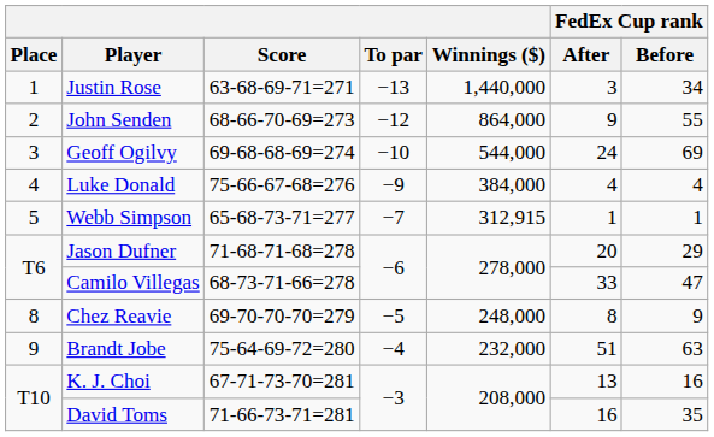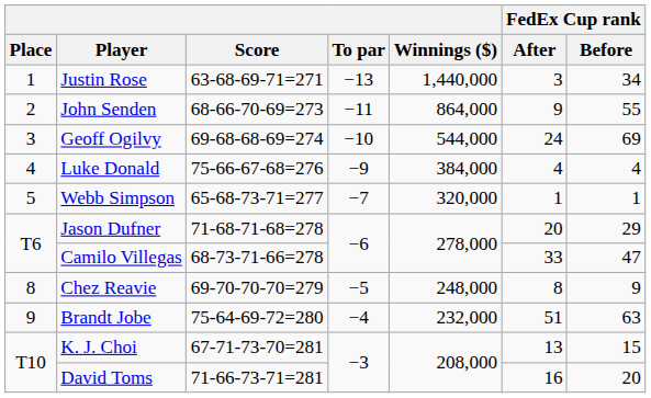 <table class=wikitable>
 <tr>
 <th colspan=5></th>
 <th colspan=2>FedEx Cup rank</th>
 </tr>
 <tr>
 <th>Place</th>
 <th>Player</th>
 <th>Score</th>
 <th>To par</th>
 <th>Winnings ($)</th>
 <th>After</th>
 <th>Before</th>
 </tr>
 <tr>
 <td align=center>1</td>
 <td> <a href='#'>Justin Rose</a></td>
 <td>63-68-69-71=271</td>
 <td align=center>−13</td>
 <td align=right>1,440,000</td>
 <td align=right>3</td>
 <td align=right>34</td>
 </tr>
 <tr>
 <td align=center>2</td>
 <td> <a href='#'>John Senden</a></td>
 <td>68-66-70-69=273</td>
-<td align=center>−12</td>
+<td align=center>−11</td>
 <td align=right>864,000</td>
 <td align=right>9</td>
 <td align=right>55</td>
 </tr>
 <tr>
 <td align=center>3</td>
 <td> <a href='#'>Geoff Ogilvy</a></td>
 <td>69-68-68-69=274</td>
 <td align=center>−10</td>
 <td align=right>544,000</td>
 <td align=right>24</td>
 <td align=right>69</td>
 </tr>
 <tr>
 <td align=center>4</td>
 <td> <a href='#'>Luke Donald</a></td>
 <td>75-66-67-68=276</td>
 <td align=center>−9</td>
 <td align=right>384,000</td>
 <td align=right>4</td>
 <td align=right>4</td>
 </tr>
 <tr>
 <td align=center>5</td>
 <td> <a href='#'>Webb Simpson</a></td>
 <td>65-68-73-71=277</td>
 <td align=center>−7</td>
-<td align=right>312,915</td>
+<td align=right>320,000</td>
 <td align=right>1</td>
 <td align=right>1</td>
 </tr>
 <tr>
 <td align=center rowspan=2>T6</td>
 <td> <a href='#'>Jason Dufner</a></td>
 <td>71-68-71-68=278</td>
 <td align=center rowspan=2>−6</td>
 <td align=right rowspan=2>278,000</td>
 <td align=right>20</td>
 <td align=right>29</td>
 </tr>
 <tr>
 <td> <a href='#'>Camilo Villegas</a></td>
 <td>68-73-71-66=278</td>
 <td align=right>33</td>
 <td align=right>47</td>
 </tr>
 <tr>
 <td align=center>8</td>
 <td> <a href='#'>Chez Reavie</a></td>
 <td>69-70-70-70=279</td>
 <td align=center>−5</td>
 <td align=right>248,000</td>
 <td align=right>8</td>
 <td align=right>9</td>
 </tr>
 <tr>
 <td align=center>9</td>
 <td> <a href='#'>Brandt Jobe</a></td>
 <td>75-64-69-72=280</td>
 <td align=center>−4</td>
 <td align=right>232,000</td>
 <td align=right>51</td>
 <td align=right>63</td>
 </tr>
 <tr>
 <td align=center rowspan=2>T10</td>
 <td> <a href='#'>K. J. Choi</a></td>
 <td>67-71-73-70=281</td>
 <td align=center rowspan=2>−3</td>
 <td align=right rowspan=2>208,000</td>
 <td align=right>13</td>
-<td align=right>16</td>
+<td align=right>15</td>
 </tr>
 <tr>
 <td> <a href='#'>David Toms</a></td>
 <td>71-66-73-71=281</td>
 <td align=right>16</td>
-<td align=right>35</td>
+<td align=right>20</td>
 </tr>
 </table>
